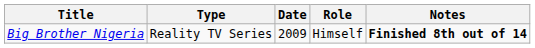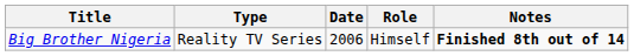 <table class="wikitable">
 <tr>
 <th>Title</th>
 <th>Type</th>
 <th>Date</th>
 <th>Role</th>
 <th>Notes</th>
 </tr>
 <tr>
 <td><em><a href='#'>Big Brother Nigeria</a></em></td>
 <td>Reality TV Series</td>
-<td>2009</td>
+<td>2006</td>
 <td>Himself</td>
 <td><strong>Finished 8th out of 14</strong></td>
 </tr>
 </table>
